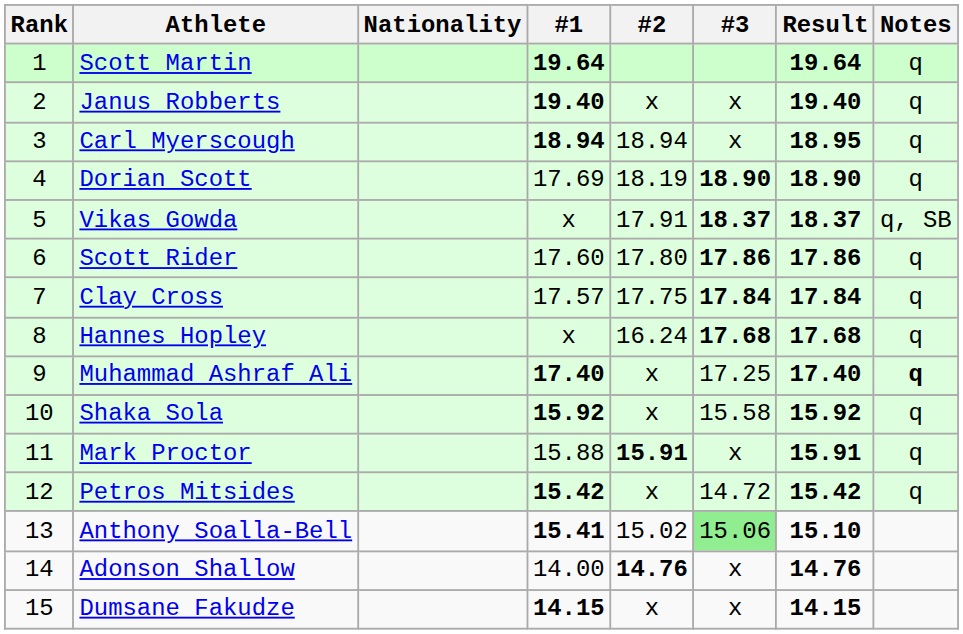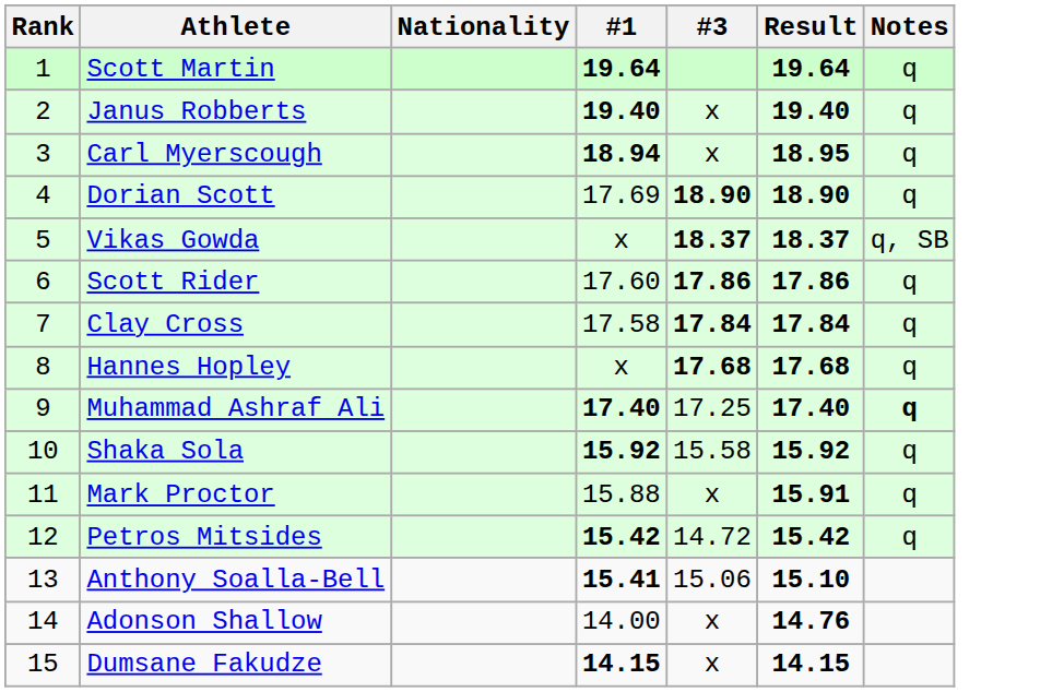 <table class="wikitable sortable" style="text-align:center">
 <tr>
 <th>Rank</th>
 <th>Athlete</th>
 <th>Nationality</th>
 <th>#1</th>
-<th>#2</th>
 <th>#3</th>
 <th>Result</th>
 <th>Notes</th>
 </tr>
 <tr bgcolor=ccffcc>
 <td>1</td>
 <td align="left"><a href='#'>Scott Martin</a></td>
 <td align=left></td>
 <td><strong>19.64</strong></td>
 <td></td>
-<td></td>
 <td><strong>19.64</strong></td>
 <td>q</td>
 </tr>
 <tr bgcolor=ddffdd>
 <td>2</td>
 <td align="left"><a href='#'>Janus Robberts</a></td>
 <td align=left></td>
 <td><strong>19.40</strong></td>
 <td>x</td>
-<td>x</td>
 <td><strong>19.40</strong></td>
 <td>q</td>
 </tr>
 <tr bgcolor=ddffdd>
 <td>3</td>
 <td align="left"><a href='#'>Carl Myerscough</a></td>
 <td align=left></td>
 <td><strong>18.94</strong></td>
-<td>18.94</td>
 <td>x</td>
 <td><strong>18.95</strong></td>
 <td>q</td>
 </tr>
 <tr bgcolor=ddffdd>
 <td>4</td>
 <td align="left"><a href='#'>Dorian Scott</a></td>
 <td align=left></td>
 <td>17.69</td>
-<td>18.19</td>
 <td><strong>18.90</strong></td>
 <td><strong>18.90</strong></td>
 <td>q</td>
 </tr>
 <tr bgcolor=ddffdd>
 <td>5</td>
 <td align="left"><a href='#'>Vikas Gowda</a></td>
 <td align=left></td>
 <td>x</td>
-<td>17.91</td>
 <td><strong>18.37</strong></td>
 <td><strong>18.37</strong></td>
 <td>q, SB</td>
 </tr>
 <tr bgcolor=ddffdd>
 <td>6</td>
 <td align="left"><a href='#'>Scott Rider</a></td>
 <td align=left></td>
 <td>17.60</td>
-<td>17.80</td>
 <td><strong>17.86</strong></td>
 <td><strong>17.86</strong></td>
 <td>q</td>
 </tr>
 <tr bgcolor=ddffdd>
 <td>7</td>
 <td align="left"><a href='#'>Clay Cross</a></td>
 <td align=left></td>
-<td>17.57</td>
-<td>17.75</td>
+<td>17.58</td>
 <td><strong>17.84</strong></td>
 <td><strong>17.84</strong></td>
 <td>q</td>
 </tr>
 <tr bgcolor=ddffdd>
 <td>8</td>
 <td align="left"><a href='#'>Hannes Hopley</a></td>
 <td align=left></td>
 <td>x</td>
-<td>16.24</td>
 <td><strong>17.68</strong></td>
 <td><strong>17.68</strong></td>
 <td>q</td>
 </tr>
 <tr bgcolor=ddffdd>
 <td>9</td>
 <td align="left"><a href='#'>Muhammad Ashraf Ali</a></td>
 <td align=left></td>
 <td><strong>17.40</strong></td>
-<td>x</td>
 <td>17.25</td>
 <td><strong>17.40</strong></td>
 <td><strong>q</strong></td>
 </tr>
 <tr bgcolor=ddffdd>
 <td>10</td>
 <td align="left"><a href='#'>Shaka Sola</a></td>
 <td align=left></td>
 <td><strong>15.92</strong></td>
-<td>x</td>
 <td>15.58</td>
 <td><strong>15.92</strong></td>
 <td>q</td>
 </tr>
 <tr bgcolor=ddffdd>
 <td>11</td>
 <td align="left"><a href='#'>Mark Proctor</a></td>
 <td align=left></td>
 <td>15.88</td>
-<td><strong>15.91</strong></td>
 <td>x</td>
 <td><strong>15.91</strong></td>
 <td>q</td>
 </tr>
 <tr bgcolor=ddffdd>
 <td>12</td>
 <td align="left"><a href='#'>Petros Mitsides</a></td>
 <td align=left></td>
 <td><strong>15.42</strong></td>
-<td>x</td>
 <td>14.72</td>
 <td><strong>15.42</strong></td>
 <td>q</td>
 </tr>
 <tr>
 <td>13</td>
 <td align="left"><a href='#'>Anthony Soalla-Bell</a></td>
 <td align=left></td>
 <td><strong>15.41</strong></td>
-<td>15.02</td>
-<td style="background: lightgreen;">15.06</td>
+<td>15.06</td>
 <td><strong>15.10</strong></td>
 <td></td>
 </tr>
 <tr>
 <td>14</td>
 <td align="left"><a href='#'>Adonson Shallow</a></td>
 <td align=left></td>
 <td>14.00</td>
-<td><strong>14.76</strong></td>
 <td>x</td>
 <td><strong>14.76</strong></td>
 <td></td>
 </tr>
 <tr>
 <td>15</td>
 <td align="left"><a href='#'>Dumsane Fakudze</a></td>
 <td align=left></td>
 <td><strong>14.15</strong></td>
 <td>x</td>
-<td>x</td>
 <td><strong>14.15</strong></td>
 <td></td>
 </tr>
 </table>
